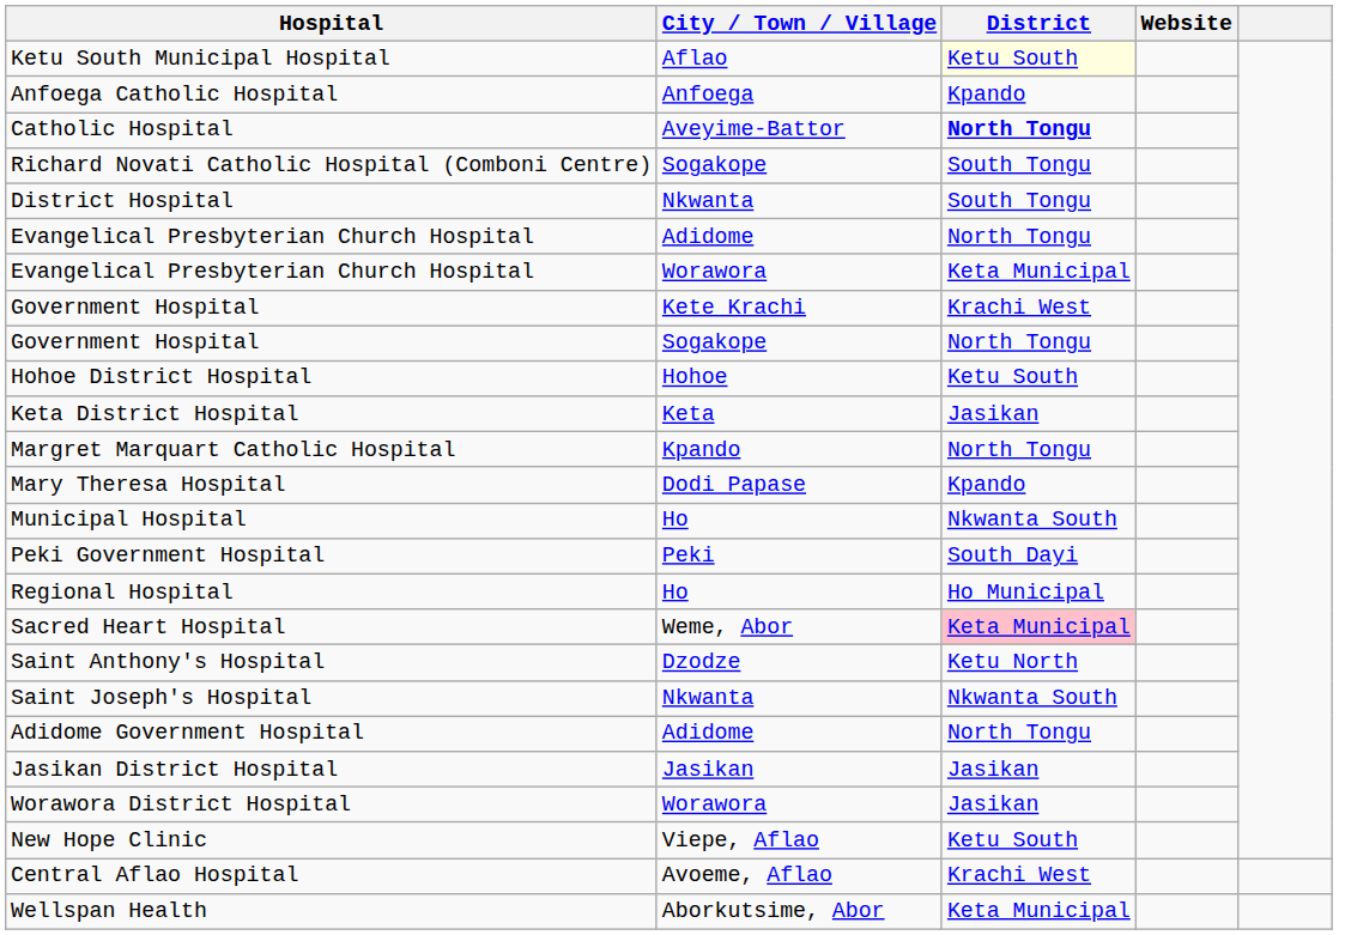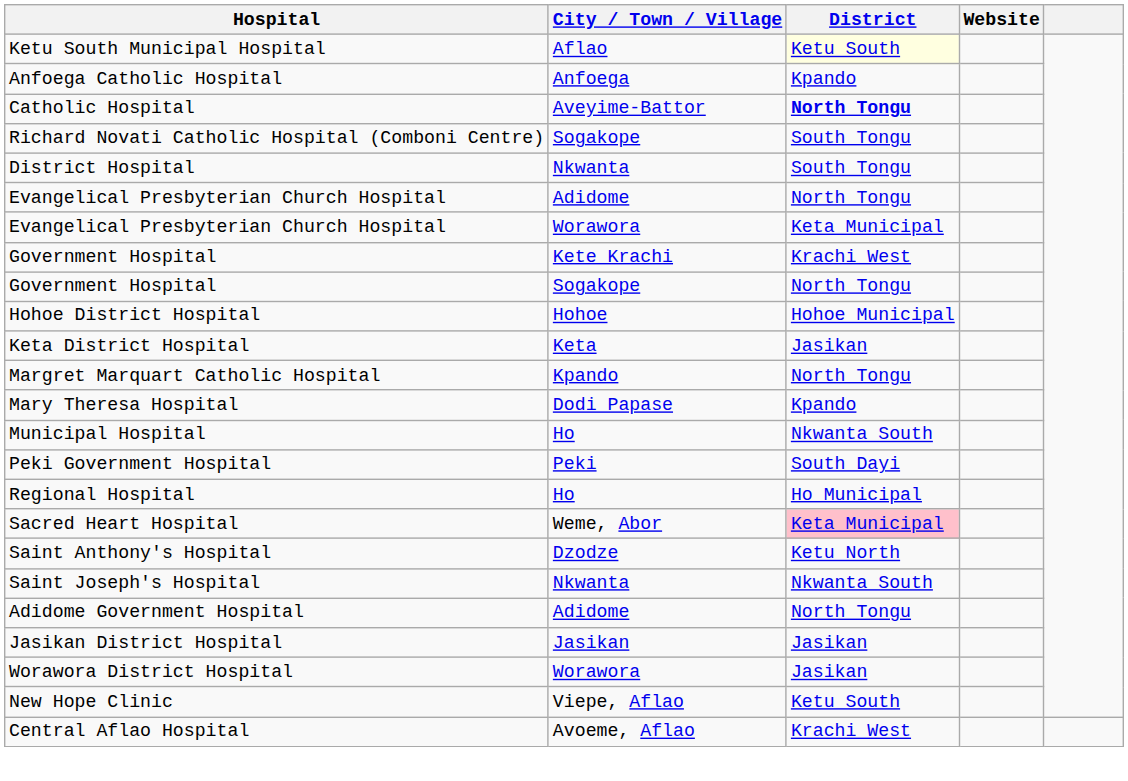 <table class="wikitable sortable">
 <tr>
 <th>Hospital</th>
 <th><a href='#'>City / Town / Village</a></th>
 <th><a href='#'>District</a></th>
 <th>Website</th>
 <th width="50"></th>
 </tr>
 <tr>
 <td>Ketu South Municipal Hospital</td>
 <td><a href='#'>Aflao</a></td>
 <td style="background: lightyellow;"><a href='#'>Ketu South</a></td>
 <td></td>
 <td rowspan="23"></td>
 </tr>
 <tr>
 <td>Anfoega Catholic Hospital</td>
 <td><a href='#'>Anfoega</a></td>
 <td><a href='#'>Kpando</a></td>
 <td></td>
 </tr>
 <tr>
 <td>Catholic Hospital</td>
 <td><a href='#'>Aveyime-Battor</a></td>
 <td><strong><a href='#'>North Tongu</a></strong></td>
 </tr>
 <tr>
 <td>Richard Novati Catholic Hospital (Comboni Centre)</td>
 <td><a href='#'>Sogakope</a></td>
 <td><a href='#'>South Tongu</a></td>
 <td></td>
 </tr>
 <tr>
 <td>District Hospital</td>
 <td><a href='#'>Nkwanta</a></td>
 <td><a href='#'>South Tongu</a></td>
 <td></td>
 </tr>
 <tr>
 <td>Evangelical Presbyterian Church Hospital</td>
 <td><a href='#'>Adidome</a></td>
 <td><a href='#'>North Tongu</a></td>
 <td></td>
 </tr>
 <tr>
 <td>Evangelical Presbyterian Church Hospital</td>
 <td><a href='#'>Worawora</a></td>
 <td><a href='#'>Keta Municipal</a></td>
 <td></td>
 </tr>
 <tr>
 <td>Government Hospital</td>
 <td><a href='#'>Kete Krachi</a></td>
 <td><a href='#'>Krachi West</a></td>
 <td></td>
 </tr>
 <tr>
 <td>Government Hospital</td>
 <td><a href='#'>Sogakope</a></td>
 <td><a href='#'>North Tongu</a></td>
 <td></td>
 </tr>
 <tr>
 <td>Hohoe District Hospital</td>
 <td><a href='#'>Hohoe</a></td>
-<td><a href='#'>Ketu South</a></td>
+<td><a href='#'>Hohoe Municipal</a></td>
 <td></td>
 </tr>
 <tr>
 <td>Keta District Hospital</td>
 <td><a href='#'>Keta</a></td>
 <td><a href='#'>Jasikan</a></td>
 <td></td>
 </tr>
 <tr>
 <td>Margret Marquart Catholic Hospital</td>
 <td><a href='#'>Kpando</a></td>
 <td><a href='#'>North Tongu</a></td>
 <td></td>
 </tr>
 <tr>
 <td>Mary Theresa Hospital</td>
 <td><a href='#'>Dodi Papase</a></td>
 <td><a href='#'>Kpando</a></td>
 <td></td>
 </tr>
 <tr>
 <td>Municipal Hospital</td>
 <td><a href='#'>Ho</a></td>
 <td><a href='#'>Nkwanta South</a></td>
 <td></td>
 </tr>
 <tr>
 <td>Peki Government Hospital</td>
 <td><a href='#'>Peki</a></td>
 <td><a href='#'>South Dayi</a></td>
 <td></td>
 </tr>
 <tr>
 <td>Regional Hospital</td>
 <td><a href='#'>Ho</a></td>
 <td><a href='#'>Ho Municipal</a></td>
 <td></td>
 </tr>
 <tr>
 <td>Sacred Heart Hospital</td>
 <td>Weme, <a href='#'>Abor</a></td>
 <td style="background: pink;"><a href='#'>Keta Municipal</a></td>
 <td></td>
 </tr>
 <tr>
 <td>Saint Anthony's Hospital</td>
 <td><a href='#'>Dzodze</a></td>
 <td><a href='#'>Ketu North</a></td>
 <td></td>
 </tr>
 <tr>
 <td>Saint Joseph's Hospital</td>
 <td><a href='#'>Nkwanta</a></td>
 <td><a href='#'>Nkwanta South</a></td>
 <td></td>
 </tr>
 <tr>
 <td>Adidome Government Hospital</td>
 <td><a href='#'>Adidome</a></td>
 <td><a href='#'>North Tongu</a></td>
 <td></td>
 </tr>
 <tr>
 <td>Jasikan District Hospital</td>
 <td><a href='#'>Jasikan</a></td>
 <td><a href='#'>Jasikan</a></td>
 <td></td>
 </tr>
 <tr>
 <td>Worawora District Hospital</td>
 <td><a href='#'>Worawora</a></td>
 <td><a href='#'>Jasikan</a></td>
 <td></td>
 </tr>
 <tr>
 <td>New Hope Clinic</td>
 <td>Viepe, <a href='#'>Aflao</a></td>
 <td><a href='#'>Ketu South</a></td>
 <td></td>
 </tr>
 <tr>
 <td>Central Aflao Hospital</td>
 <td>Avoeme, <a href='#'>Aflao</a></td>
 <td><a href='#'>Krachi West</a></td>
 <td></td>
 </tr>
-<tr>
-<td>Wellspan Health</td>
-<td>Aborkutsime, <a href='#'>Abor</a></td>
-<td><a href='#'>Keta Municipal</a></td>
-<td></td>
-<td></td>
-</tr>
 </table>
